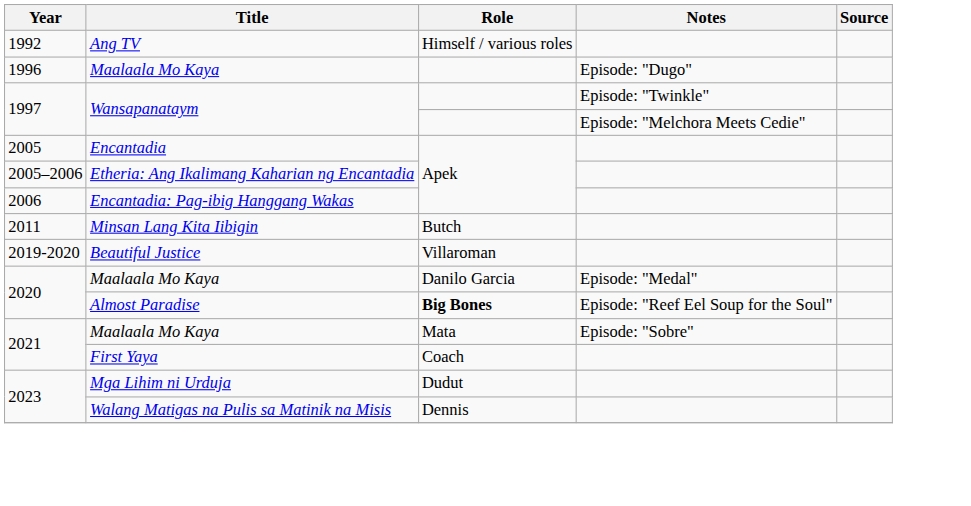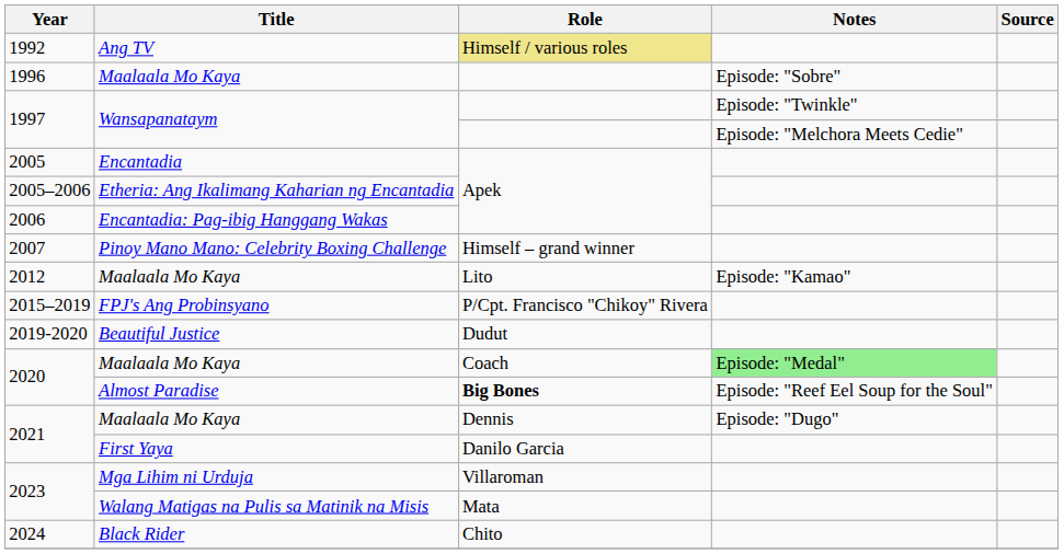 <table class="wikitable sortable" >
 <tr>
 <th>Year</th>
 <th>Title</th>
 <th>Role</th>
 <th class="unsortable">Notes </th>
 <th class="unsortable">Source </th>
 </tr>
 <tr>
 <td>1992</td>
 <td><em><a href='#'>Ang TV</a></em></td>
-<td>Himself / various roles</td>
+<td style="background: khaki;">Himself / various roles</td>
 <td></td>
 <td></td>
 </tr>
 <tr>
 <td>1996</td>
 <td><em><a href='#'>Maalaala Mo Kaya</a></em></td>
 <td></td>
-<td>Episode: "Dugo"</td>
+<td>Episode: "Sobre"</td>
 <td></td>
 </tr>
 <tr>
 <td rowspan="2">1997</td>
 <td rowspan="2"><em><a href='#'>Wansapanataym</a></em></td>
 <td></td>
 <td>Episode: "Twinkle"</td>
 <td></td>
 </tr>
 <tr>
 <td></td>
 <td>Episode: "Melchora Meets Cedie"</td>
 <td></td>
 </tr>
 <tr>
 <td>2005</td>
 <td><em><a href='#'>Encantadia</a></em></td>
 <td rowspan="3">Apek</td>
 <td></td>
 <td></td>
 </tr>
 <tr>
 <td>2005–2006</td>
 <td><em><a href='#'>Etheria: Ang Ikalimang Kaharian ng Encantadia</a></em></td>
 <td></td>
 <td></td>
 </tr>
 <tr>
 <td>2006</td>
 <td><em><a href='#'>Encantadia: Pag-ibig Hanggang Wakas</a></em></td>
 <td></td>
 <td></td>
 </tr>
 <tr>
-<td>2011</td>
-<td><em><a href='#'>Minsan Lang Kita Iibigin</a></em></td>
-<td>Butch</td>
+<td>2007</td>
+<td><em><a href='#'>Pinoy Mano Mano: Celebrity Boxing Challenge</a></em></td>
+<td>Himself – grand winner</td>
+<td></td>
+<td></td>
+</tr>
+<tr>
+<td>2012</td>
+<td><em>Maalaala Mo Kaya</em></td>
+<td>Lito</td>
+<td>Episode: "Kamao"</td>
+<td></td>
+</tr>
+<tr>
+<td>2015–2019</td>
+<td><em><a href='#'>FPJ's Ang Probinsyano</a></em></td>
+<td>P/Cpt. Francisco "Chikoy" Rivera</td>
 <td></td>
 <td></td>
 </tr>
 <tr>
 <td>2019-2020</td>
 <td><em><a href='#'>Beautiful Justice</a></em></td>
-<td>Villaroman</td>
+<td>Dudut</td>
 <td></td>
 <td></td>
 </tr>
 <tr>
 <td rowspan="2">2020</td>
 <td><em>Maalaala Mo Kaya</em></td>
-<td>Danilo Garcia</td>
-<td>Episode: "Medal"</td>
+<td>Coach</td>
+<td style="background: lightgreen;">Episode: "Medal"</td>
 <td></td>
 </tr>
 <tr>
 <td><em><a href='#'>Almost Paradise</a></em></td>
 <td><strong>Big Bones</strong></td>
 <td>Episode: "Reef Eel Soup for the Soul"</td>
 <td></td>
 </tr>
 <tr>
 <td rowspan="2">2021</td>
 <td><em>Maalaala Mo Kaya</em></td>
-<td>Mata</td>
-<td>Episode: "Sobre"</td>
+<td>Dennis</td>
+<td>Episode: "Dugo"</td>
 <td></td>
 </tr>
 <tr>
 <td><em><a href='#'>First Yaya</a></em></td>
-<td>Coach</td>
+<td>Danilo Garcia</td>
 <td></td>
 <td></td>
 </tr>
 <tr>
 <td rowspan="2">2023</td>
 <td><em><a href='#'>Mga Lihim ni Urduja</a></em></td>
-<td>Dudut</td>
+<td>Villaroman</td>
 <td></td>
 <td></td>
 </tr>
 <tr>
 <td><em><a href='#'>Walang Matigas na Pulis sa Matinik na Misis</a></em></td>
-<td>Dennis</td>
+<td>Mata</td>
+<td></td>
+<td></td>
+</tr>
+<tr>
+<td>2024</td>
+<td><a href='#'><em>Black Rider</em></a></td>
+<td>Chito</td>
 <td></td>
 <td></td>
 </tr>
 <tr>
 </tr>
 </table>
